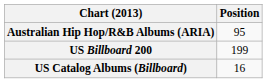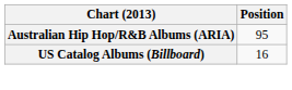 <table class="wikitable plainrowheaders sortable" style="text-align:center;">
 <tr>
 <th scope="col">Chart (2013)</th>
 <th scope="col">Position</th>
 </tr>
 <tr>
 <th scope="row">Australian Hip Hop/R&B Albums (ARIA)</th>
 <td>95</td>
 </tr>
 <tr>
-<th scope="row">US <em>Billboard</em> 200</th>
-<td>199</td>
-</tr>
-<tr>
 <th scope="row">US Catalog Albums (<em>Billboard</em>)</th>
 <td>16</td>
 </tr>
 </table>
